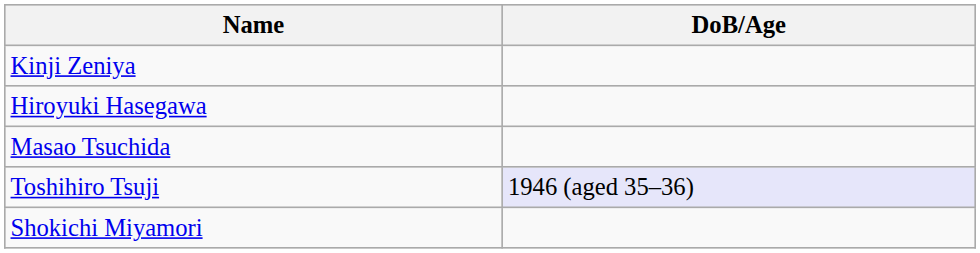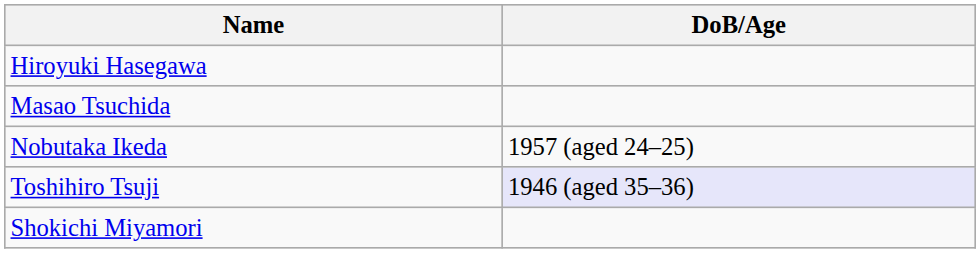 <table class="wikitable" style="width:600px; font-size:95%;">
 <tr>
 <th align="left">Name</th>
 <th align="left">DoB/Age</th>
-</tr>
-<tr>
-<td align="left"><a href='#'>Kinji Zeniya</a></td>
-<td align="left"></td>
 </tr>
 <tr>
 <td align="left"><a href='#'>Hiroyuki Hasegawa</a></td>
 <td align="left"></td>
 </tr>
 <tr>
 <td align="left"><a href='#'>Masao Tsuchida</a></td>
 <td align="left"></td>
 </tr>
 <tr>
+<td align="left"><a href='#'>Nobutaka Ikeda</a></td>
+<td align="left">1957 (aged 24–25)</td>
+</tr>
+<tr>
 <td align="left"><a href='#'>Toshihiro Tsuji</a></td>
 <td align="left" style="background: lavender;">1946 (aged 35–36)</td>
 </tr>
 <tr>
 <td align="left"><a href='#'>Shokichi Miyamori</a></td>
 <td align="left"></td>
 </tr>
 </table>
